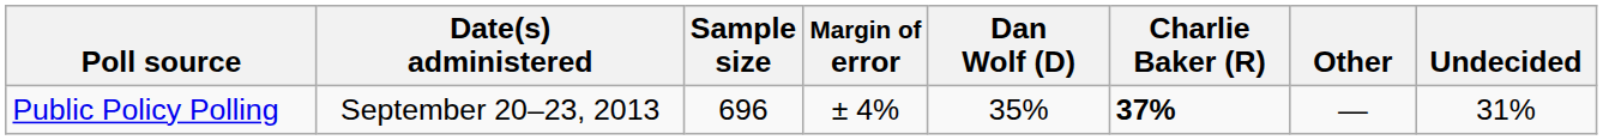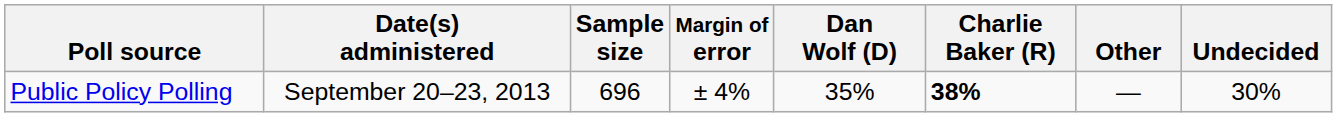 <table class="wikitable">
 <tr valign= bottom>
 <th style="width:160px;">Poll source</th>
 <th style="width:190px;">Date(s)<br>administered</th>
 <th class=small>Sample<br>size</th>
 <th><small>Margin of</small><br>error</th>
 <th style="width:90px;">Dan<br>Wolf (D)</th>
 <th style="width:90px;">Charlie<br>Baker (R)</th>
 <th style="width:60px;">Other</th>
 <th style="width:90px;">Undecided</th>
 </tr>
 <tr>
 <td><a href='#'>Public Policy Polling</a></td>
 <td align=center>September 20–23, 2013</td>
 <td align=center>696</td>
 <td align=center>± 4%</td>
 <td align=center>35%</td>
-<td><strong>37%</strong></td>
+<td><strong>38%</strong></td>
 <td align=center>—</td>
-<td align=center>31%</td>
+<td align=center>30%</td>
 </tr>
 </table>
